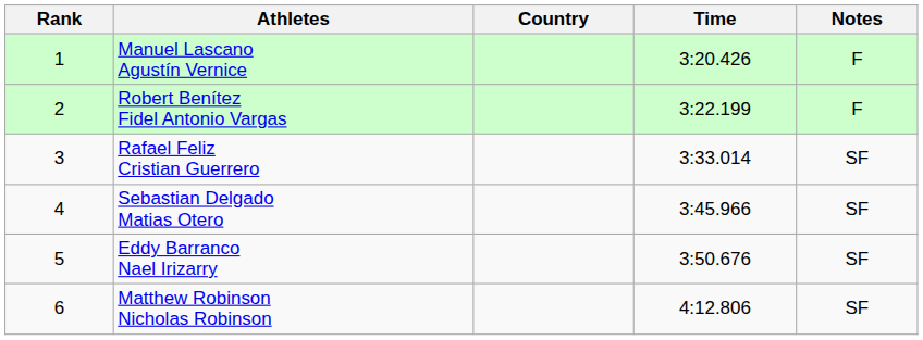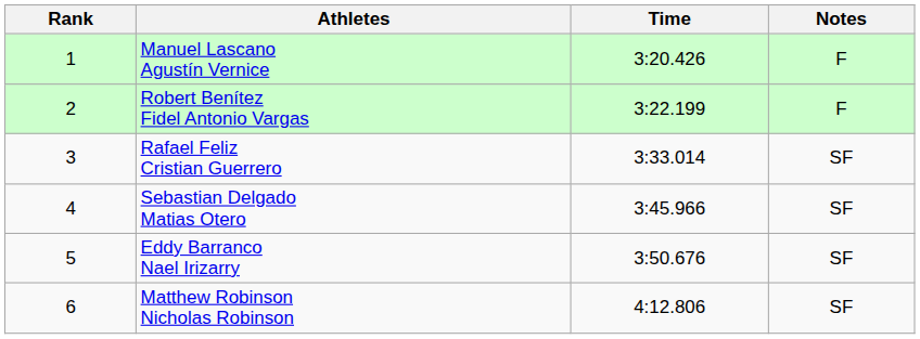 <table class="wikitable" width=50% style="text-align:center">
 <tr>
 <th>Rank</th>
 <th>Athletes</th>
-<th>Country</th>
 <th>Time</th>
 <th>Notes</th>
 </tr>
 <tr bgcolor=#ccffcc>
 <td>1</td>
 <td align=left><a href='#'>Manuel Lascano</a><br><a href='#'>Agustín Vernice</a></td>
-<td align=left></td>
 <td>3:20.426</td>
 <td>F</td>
 </tr>
 <tr bgcolor=#ccffcc>
 <td>2</td>
 <td align=left><a href='#'>Robert Benítez</a><br><a href='#'>Fidel Antonio Vargas</a></td>
-<td align=left></td>
 <td>3:22.199</td>
 <td>F</td>
 </tr>
 <tr>
 <td>3</td>
 <td align=left><a href='#'>Rafael Feliz</a><br><a href='#'>Cristian Guerrero</a></td>
-<td align=left></td>
 <td>3:33.014</td>
 <td>SF</td>
 </tr>
 <tr>
 <td>4</td>
 <td align=left><a href='#'>Sebastian Delgado</a><br><a href='#'>Matias Otero</a></td>
-<td align=left></td>
 <td>3:45.966</td>
 <td>SF</td>
 </tr>
 <tr>
 <td>5</td>
 <td align=left><a href='#'>Eddy Barranco</a><br><a href='#'>Nael Irizarry</a></td>
-<td align=left></td>
 <td>3:50.676</td>
 <td>SF</td>
 </tr>
 <tr>
 <td>6</td>
 <td align=left><a href='#'>Matthew Robinson</a><br><a href='#'>Nicholas Robinson</a></td>
-<td align=left></td>
 <td>4:12.806</td>
 <td>SF</td>
 </tr>
 </table>
